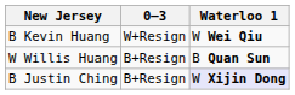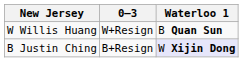 <table class="wikitable">
 <tr>
 <th>New Jersey</th>
 <th>0–3</th>
 <th>Waterloo 1</th>
 </tr>
 <tr>
-<td>B Kevin Huang</td>
+<td>W Willis Huang</td>
 <td>W+Resign</td>
-<td>W <strong>Wei Qiu</strong></td>
-</tr>
-<tr>
-<td>W Willis Huang</td>
-<td>B+Resign</td>
 <td>B <strong>Quan Sun</strong></td>
 </tr>
 <tr>
 <td>B Justin Ching</td>
 <td>B+Resign</td>
 <td style="background: lavender;">W <strong>Xijin Dong</strong></td>
 </tr>
 </table>
